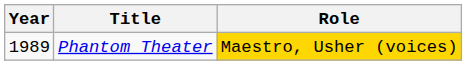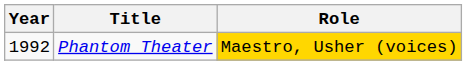 <table class="wikitable">
 <tr>
 <th>Year</th>
 <th>Title</th>
 <th>Role</th>
 </tr>
 <tr>
-<td>1989</td>
+<td>1992</td>
 <td><em><a href='#'>Phantom Theater</a></em></td>
 <td style="background: gold;">Maestro, Usher (voices)</td>
 </tr>
 </table>
